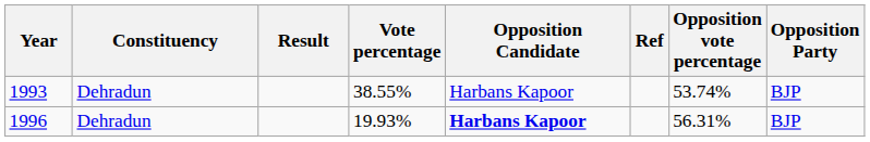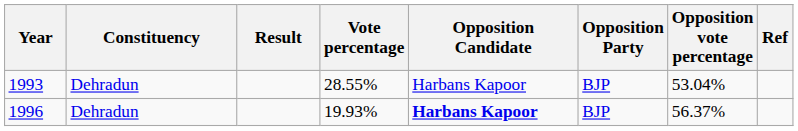 <table class="sortable wikitable">
 <tr>
 <th width=50>Year</th>
 <th width=150>Constituency</th>
 <th width=70>Result</th>
 <th width=70>Vote percentage</th>
 <th width=150>Opposition Candidate</th>
+<th width=70>Opposition Party</th>
+<th width=70>Opposition vote percentage</th>
 <th width=25>Ref</th>
-<th width=70>Opposition vote percentage</th>
-<th width=70>Opposition Party</th>
 </tr>
 <tr>
 <td><a href='#'>1993</a></td>
 <td><a href='#'>Dehradun</a></td>
 <td></td>
-<td>38.55%</td>
+<td>28.55%</td>
 <td><a href='#'>Harbans Kapoor</a></td>
+<td><a href='#'>BJP</a></td>
+<td>53.04%</td>
 <td></td>
-<td>53.74%</td>
-<td><a href='#'>BJP</a></td>
 </tr>
 <tr>
 <td><a href='#'>1996</a></td>
 <td><a href='#'>Dehradun</a></td>
 <td></td>
 <td>19.93%</td>
 <td><strong><a href='#'>Harbans Kapoor</a></strong></td>
+<td><a href='#'>BJP</a></td>
+<td>56.37%</td>
 <td></td>
-<td>56.31%</td>
-<td><a href='#'>BJP</a></td>
 </tr>
 </table>
